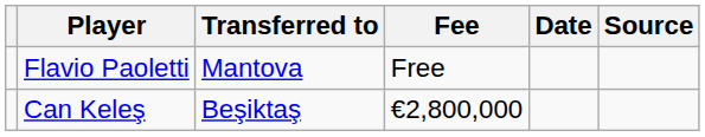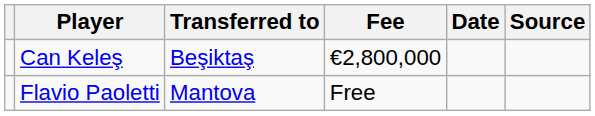 <table class="wikitable plainrowheaders sortable">
 <tr>
 <th></th>
 <th scope="col">Player</th>
 <th>Transferred to</th>
 <th style="width: 80px;">Fee</th>
 <th scope="col">Date</th>
 <th scope="col">Source</th>
 </tr>
 <tr>
 <td align="center"></td>
+<td> <a href='#'>Can Keleş</a></td>
+<td> <a href='#'>Beşiktaş</a></td>
+<td>€2,800,000</td>
+<td></td>
+<td></td>
+</tr>
+<tr>
+<td align="center"></td>
 <td> <a href='#'>Flavio Paoletti</a></td>
 <td> <a href='#'>Mantova</a></td>
 <td>Free</td>
 <td></td>
 <td></td>
 </tr>
-<tr>
-<td align="center"></td>
-<td> <a href='#'>Can Keleş</a></td>
-<td> <a href='#'>Beşiktaş</a></td>
-<td>€2,800,000</td>
-<td></td>
-<td></td>
-</tr>
 </table>
